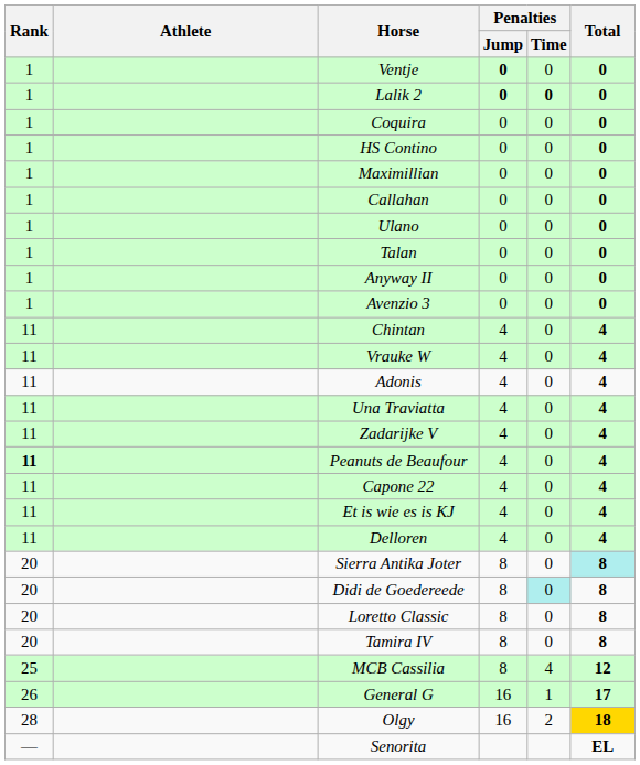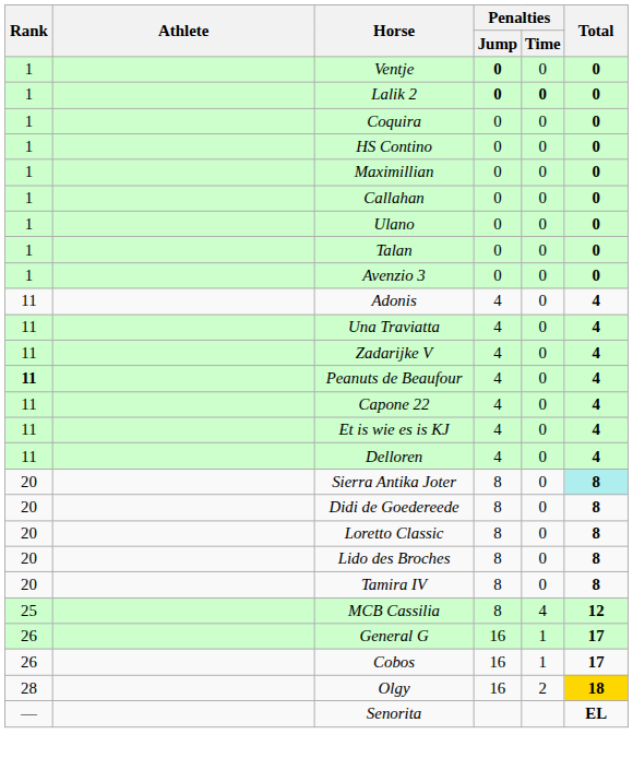 <table class="wikitable" style="text-align:center">
 <tr>
 <th rowspan=2 width=40>Rank</th>
 <th rowspan=2 width=250>Athlete</th>
 <th rowspan=2 width=150>Horse</th>
 <th colspan=2>Penalties</th>
 <th rowspan=2 width=55>Total</th>
 </tr>
 <tr>
 <th width=35>Jump</th>
 <th width=35>Time</th>
 </tr>
 <tr bgcolor="ccffcc">
 <td>1</td>
 <td align=left></td>
 <td><em>Ventje</em></td>
 <td><strong>0</strong></td>
 <td>0</td>
 <td><strong>0</strong></td>
 </tr>
 <tr bgcolor="ccffcc">
 <td>1</td>
 <td align=left></td>
 <td><em>Lalik 2</em></td>
 <td><strong>0</strong></td>
 <td><strong>0</strong></td>
 <td><strong>0</strong></td>
 </tr>
 <tr bgcolor="ccffcc">
 <td>1</td>
 <td align=left></td>
 <td><em>Coquira</em></td>
 <td>0</td>
 <td>0</td>
 <td><strong>0</strong></td>
 </tr>
 <tr bgcolor="ccffcc">
 <td>1</td>
 <td align=left></td>
 <td><em>HS Contino</em></td>
 <td>0</td>
 <td>0</td>
 <td><strong>0</strong></td>
 </tr>
 <tr bgcolor="ccffcc">
 <td>1</td>
 <td align=left></td>
 <td><em>Maximillian</em></td>
 <td>0</td>
 <td>0</td>
 <td><strong>0</strong></td>
 </tr>
 <tr bgcolor="ccffcc">
 <td>1</td>
 <td align=left></td>
 <td><em>Callahan</em></td>
 <td>0</td>
 <td>0</td>
 <td><strong>0</strong></td>
 </tr>
 <tr bgcolor="ccffcc">
 <td>1</td>
 <td align=left></td>
 <td><em>Ulano</em></td>
 <td>0</td>
 <td>0</td>
 <td><strong>0</strong></td>
 </tr>
 <tr bgcolor="ccffcc">
 <td>1</td>
 <td align=left></td>
 <td><em>Talan</em></td>
 <td>0</td>
 <td>0</td>
 <td><strong>0</strong></td>
 </tr>
 <tr bgcolor="ccffcc">
 <td>1</td>
 <td align=left></td>
-<td><em>Anyway II</em></td>
-<td>0</td>
-<td>0</td>
-<td><strong>0</strong></td>
-</tr>
-<tr bgcolor="ccffcc">
-<td>1</td>
-<td align=left></td>
 <td><em>Avenzio 3</em></td>
 <td>0</td>
 <td>0</td>
 <td><strong>0</strong></td>
-</tr>
-<tr bgcolor="ccffcc">
-<td>11</td>
-<td align=left></td>
-<td><em>Chintan</em></td>
-<td>4</td>
-<td>0</td>
-<td><strong>4</strong></td>
-</tr>
-<tr bgcolor="ccffcc">
-<td>11</td>
-<td align=left></td>
-<td><em>Vrauke W</em></td>
-<td>4</td>
-<td>0</td>
-<td><strong>4</strong></td>
 </tr>
 <tr>
 <td>11</td>
 <td align=left></td>
 <td><em>Adonis</em></td>
 <td>4</td>
 <td>0</td>
 <td><strong>4</strong></td>
 </tr>
 <tr bgcolor="ccffcc">
 <td>11</td>
 <td align=left></td>
 <td><em>Una Traviatta</em></td>
 <td>4</td>
 <td>0</td>
 <td><strong>4</strong></td>
 </tr>
 <tr bgcolor="ccffcc">
 <td>11</td>
 <td align=left></td>
 <td><em>Zadarijke V</em></td>
 <td>4</td>
 <td>0</td>
 <td><strong>4</strong></td>
 </tr>
 <tr bgcolor="ccffcc">
 <td><strong>11</strong></td>
 <td align=left></td>
 <td><em>Peanuts de Beaufour</em></td>
 <td>4</td>
 <td>0</td>
 <td><strong>4</strong></td>
 </tr>
 <tr bgcolor="ccffcc">
 <td>11</td>
 <td align=left></td>
 <td><em>Capone 22</em></td>
 <td>4</td>
 <td>0</td>
 <td><strong>4</strong></td>
 </tr>
 <tr bgcolor="ccffcc">
 <td>11</td>
 <td align=left></td>
 <td><em>Et is wie es is KJ</em></td>
 <td>4</td>
 <td>0</td>
 <td><strong>4</strong></td>
 </tr>
 <tr bgcolor="ccffcc">
 <td>11</td>
 <td align=left></td>
 <td><em>Delloren</em></td>
 <td>4</td>
 <td>0</td>
 <td><strong>4</strong></td>
 </tr>
 <tr>
 <td>20</td>
 <td align=left></td>
 <td><em>Sierra Antika Joter</em></td>
 <td>8</td>
 <td>0</td>
 <td style="background: paleturquoise;"><strong>8</strong></td>
 </tr>
 <tr>
 <td>20</td>
 <td align=left></td>
 <td><em>Didi de Goedereede</em></td>
 <td>8</td>
-<td style="background: paleturquoise;">0</td>
+<td>0</td>
 <td><strong>8</strong></td>
 </tr>
 <tr>
 <td>20</td>
 <td align=left></td>
 <td><em>Loretto Classic</em></td>
+<td>8</td>
+<td>0</td>
+<td><strong>8</strong></td>
+</tr>
+<tr>
+<td>20</td>
+<td align=left></td>
+<td><em>Lido des Broches</em></td>
 <td>8</td>
 <td>0</td>
 <td><strong>8</strong></td>
 </tr>
 <tr>
 <td>20</td>
 <td align=left></td>
 <td><em>Tamira IV</em></td>
 <td>8</td>
 <td>0</td>
 <td><strong>8</strong></td>
 </tr>
 <tr bgcolor="ccffcc">
 <td>25</td>
 <td align=left></td>
 <td><em>MCB Cassilia</em></td>
 <td>8</td>
 <td>4</td>
 <td><strong>12</strong></td>
 </tr>
 <tr bgcolor="ccffcc">
 <td>26</td>
 <td align=left></td>
 <td><em>General G</em></td>
 <td>16</td>
 <td>1</td>
 <td><strong>17</strong></td>
 </tr>
 <tr>
+<td>26</td>
+<td align=left></td>
+<td><em>Cobos</em></td>
+<td>16</td>
+<td>1</td>
+<td><strong>17</strong></td>
+</tr>
+<tr>
 <td>28</td>
 <td align=left></td>
 <td><em>Olgy</em></td>
 <td>16</td>
 <td>2</td>
 <td style="background: gold;"><strong>18</strong></td>
 </tr>
 <tr>
 <td>—</td>
 <td align=left></td>
 <td><em>Senorita</em></td>
 <td></td>
 <td></td>
 <td><strong>EL</strong></td>
 </tr>
 </table>
